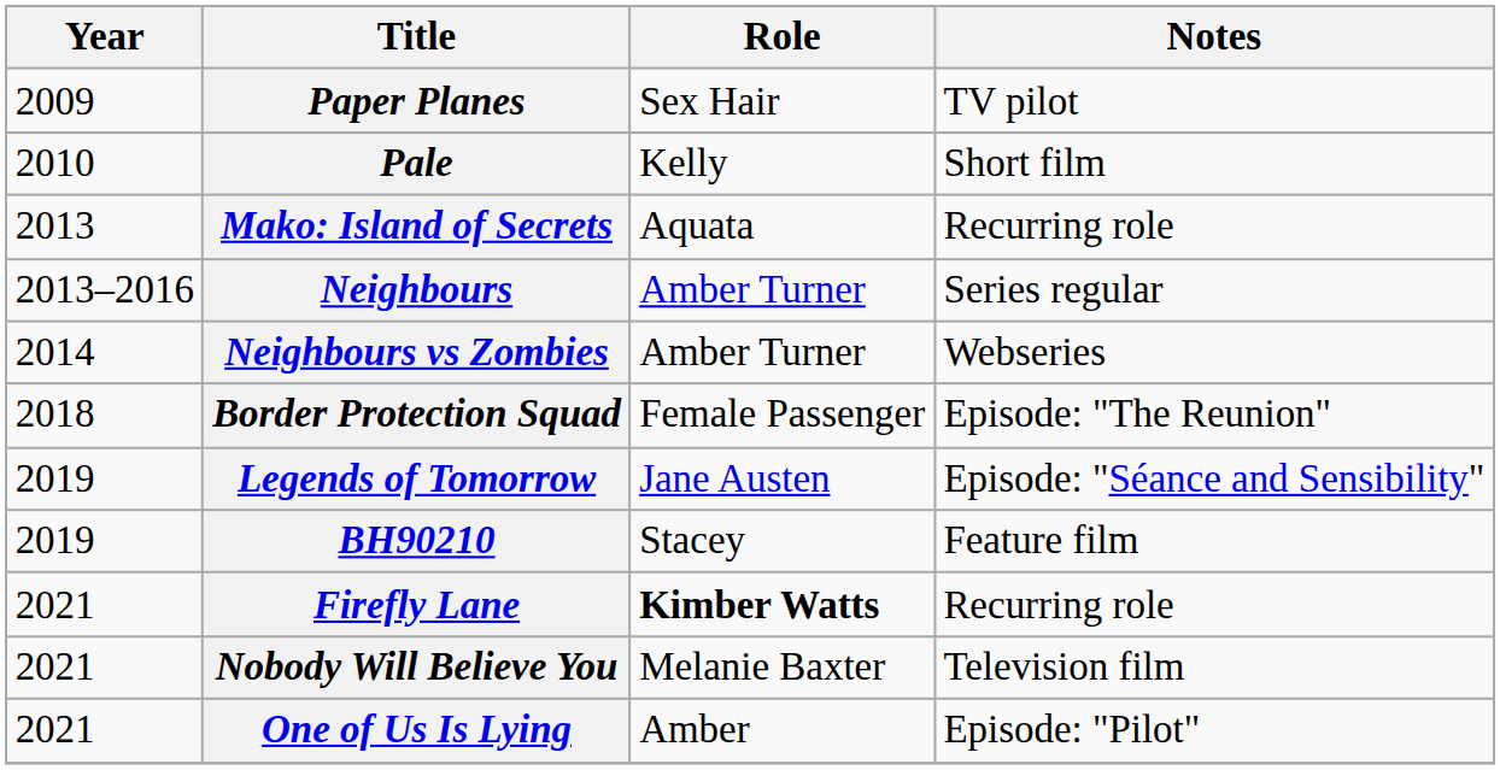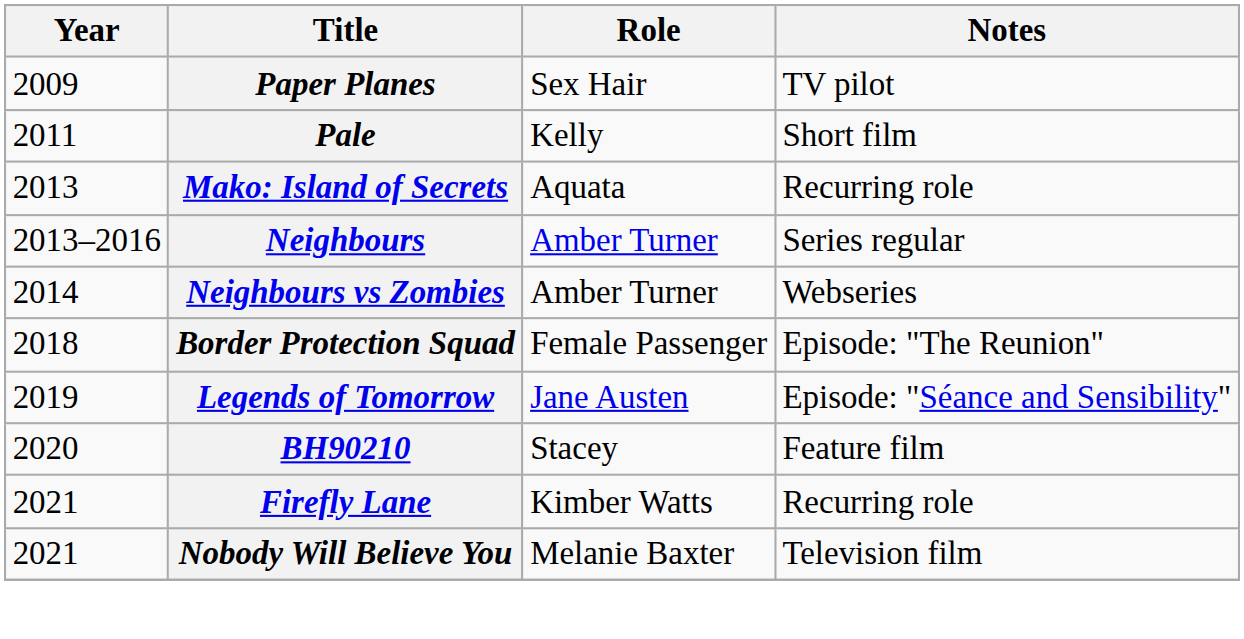 <table class="wikitable plainrowheaders sortable">
 <tr>
 <th scope="col">Year</th>
 <th scope="col">Title</th>
 <th scope="col">Role</th>
 <th class="unsortable">Notes</th>
 </tr>
 <tr>
 <td>2009</td>
 <th scope="row"><em>Paper Planes</em></th>
 <td>Sex Hair</td>
 <td>TV pilot</td>
 </tr>
 <tr>
-<td>2010</td>
+<td>2011</td>
 <th scope="row"><em>Pale</em></th>
 <td>Kelly</td>
 <td>Short film</td>
 </tr>
 <tr>
 <td>2013</td>
 <th scope="row"><em><a href='#'>Mako: Island of Secrets</a></em></th>
 <td>Aquata</td>
 <td>Recurring role</td>
 </tr>
 <tr>
 <td>2013–2016</td>
 <th scope="row"><em><a href='#'>Neighbours</a></em></th>
 <td><a href='#'>Amber Turner</a></td>
 <td>Series regular</td>
 </tr>
 <tr>
 <td>2014</td>
 <th scope="row"><em><a href='#'>Neighbours vs Zombies</a></em></th>
 <td>Amber Turner</td>
 <td>Webseries</td>
 </tr>
 <tr>
 <td>2018</td>
 <th scope="row"><em>Border Protection Squad</em></th>
 <td>Female Passenger</td>
 <td>Episode: "The Reunion"</td>
 </tr>
 <tr>
 <td>2019</td>
 <th scope="row"><em><a href='#'>Legends of Tomorrow</a></em></th>
 <td><a href='#'>Jane Austen</a></td>
 <td>Episode: "<a href='#'>Séance and Sensibility</a>"</td>
 </tr>
 <tr>
-<td>2019</td>
+<td>2020</td>
 <th scope="row"><em><a href='#'>BH90210</a></em></th>
 <td>Stacey</td>
 <td>Feature film</td>
 </tr>
 <tr>
 <td>2021</td>
 <th scope="row"><em><a href='#'>Firefly Lane</a></em></th>
-<td><strong>Kimber Watts</strong></td>
+<td>Kimber Watts</td>
 <td>Recurring role</td>
 </tr>
 <tr>
 <td>2021</td>
 <th scope="row"><em>Nobody Will Believe You</em></th>
 <td>Melanie Baxter</td>
 <td>Television film</td>
 </tr>
 <tr>
-<td>2021</td>
-<th scope="row"><em><a href='#'>One of Us Is Lying</a></em></th>
-<td>Amber</td>
-<td>Episode: "Pilot"</td>
-</tr>
-<tr>
 </tr>
 </table>
